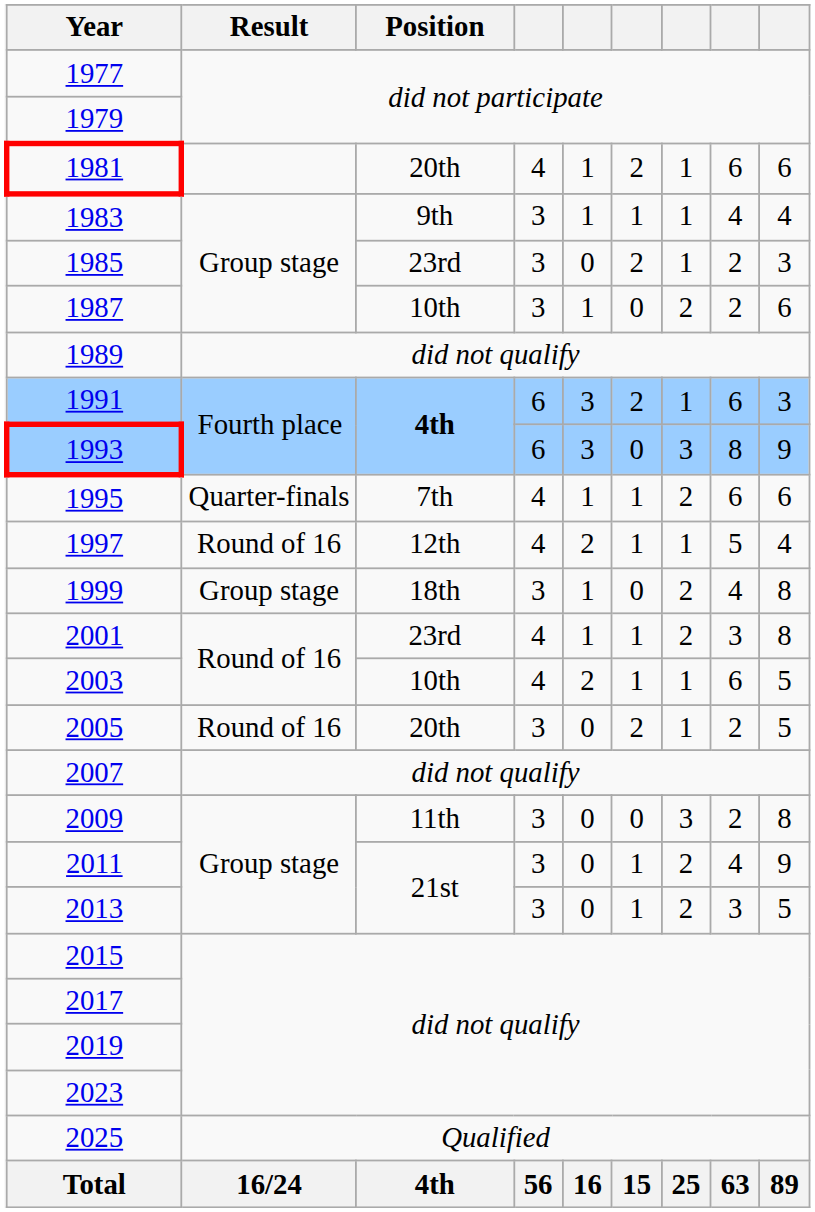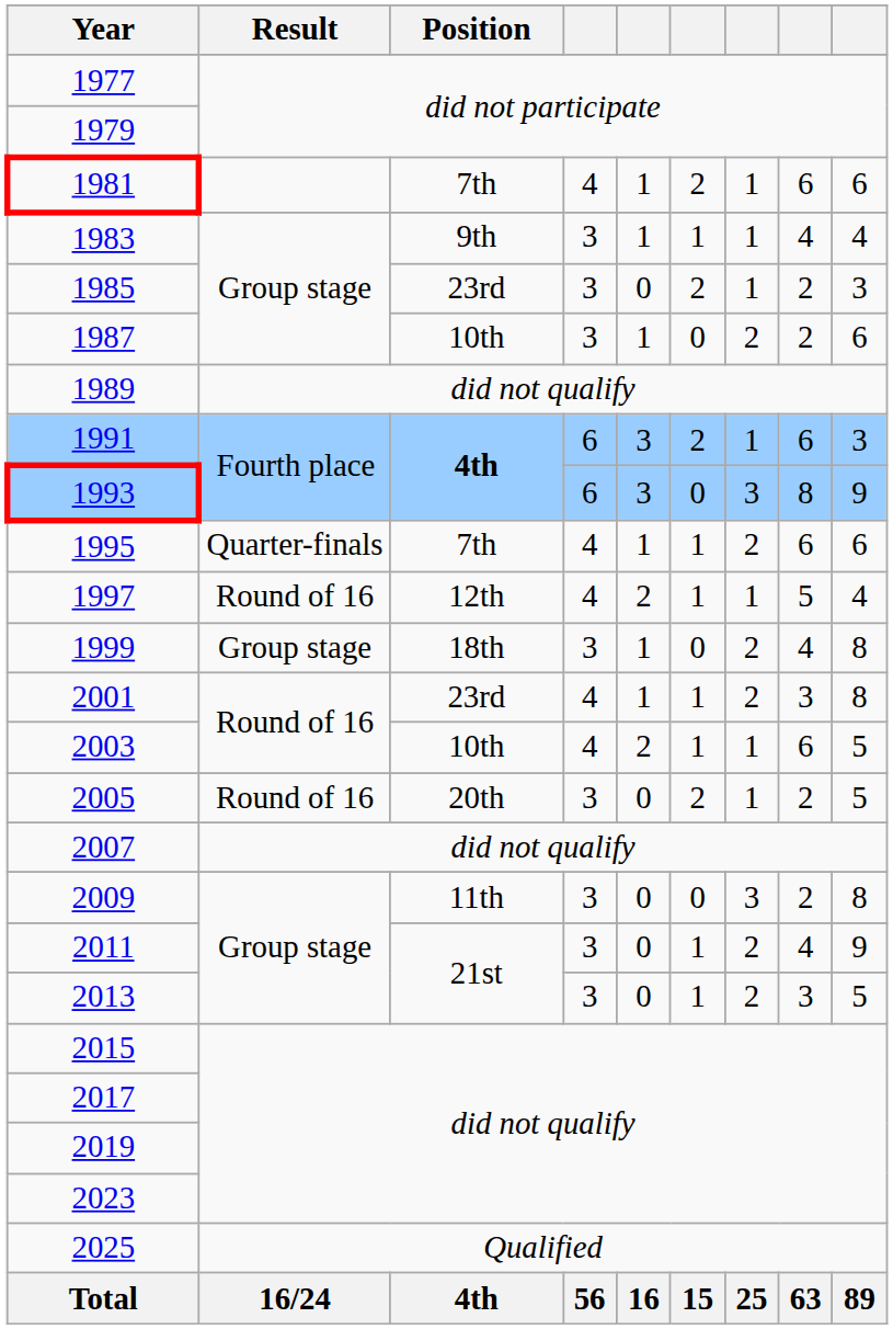 <table class="wikitable" style="text-align: center;">
 <tr>
 <th width="90">Year</th>
 <th>Result</th>
 <th width="80">Position</th>
 <th width="20"></th>
 <th width="20"></th>
 <th width="20"></th>
 <th width="20"></th>
 <th width="20"></th>
 <th width="20"></th>
 </tr>
 <tr>
 <td> <a href='#'>1977</a></td>
 <td rowspan=2 colspan=8><em>did not participate</em></td>
 </tr>
 <tr>
 <td> <a href='#'>1979</a></td>
 </tr>
 <tr>
 <td style="border: 3px solid red"> <a href='#'>1981</a></td>
 <td></td>
-<td>20th</td>
+<td>7th</td>
 <td>4</td>
 <td>1</td>
 <td>2</td>
 <td>1</td>
 <td>6</td>
 <td>6</td>
 </tr>
 <tr>
 <td> <a href='#'>1983</a></td>
 <td rowspan=3>Group stage</td>
 <td>9th</td>
 <td>3</td>
 <td>1</td>
 <td>1</td>
 <td>1</td>
 <td>4</td>
 <td>4</td>
 </tr>
 <tr>
 <td> <a href='#'>1985</a></td>
 <td>23rd</td>
 <td>3</td>
 <td>0</td>
 <td>2</td>
 <td>1</td>
 <td>2</td>
 <td>3</td>
 </tr>
 <tr>
 <td> <a href='#'>1987</a></td>
 <td>10th</td>
 <td>3</td>
 <td>1</td>
 <td>0</td>
 <td>2</td>
 <td>2</td>
 <td>6</td>
 </tr>
 <tr>
 <td> <a href='#'>1989</a></td>
 <td colspan=8><em>did not qualify</em></td>
 </tr>
 <tr style="background:#9acdff;">
 <td> <a href='#'>1991</a></td>
 <td rowspan=2>Fourth place</td>
 <td rowspan=2><strong>4th</strong></td>
 <td>6</td>
 <td>3</td>
 <td>2</td>
 <td>1</td>
 <td>6</td>
 <td>3</td>
 </tr>
 <tr style="background:#9acdff;">
 <td style="border: 3px solid red"> <a href='#'>1993</a></td>
 <td>6</td>
 <td>3</td>
 <td>0</td>
 <td>3</td>
 <td>8</td>
 <td>9</td>
 </tr>
 <tr>
 <td> <a href='#'>1995</a></td>
 <td>Quarter-finals</td>
 <td>7th</td>
 <td>4</td>
 <td>1</td>
 <td>1</td>
 <td>2</td>
 <td>6</td>
 <td>6</td>
 </tr>
 <tr>
 <td> <a href='#'>1997</a></td>
 <td>Round of 16</td>
 <td>12th</td>
 <td>4</td>
 <td>2</td>
 <td>1</td>
 <td>1</td>
 <td>5</td>
 <td>4</td>
 </tr>
 <tr>
 <td> <a href='#'>1999</a></td>
 <td>Group stage</td>
 <td>18th</td>
 <td>3</td>
 <td>1</td>
 <td>0</td>
 <td>2</td>
 <td>4</td>
 <td>8</td>
 </tr>
 <tr>
 <td> <a href='#'>2001</a></td>
 <td rowspan=2>Round of 16</td>
 <td>23rd</td>
 <td>4</td>
 <td>1</td>
 <td>1</td>
 <td>2</td>
 <td>3</td>
 <td>8</td>
 </tr>
 <tr>
 <td> <a href='#'>2003</a></td>
 <td>10th</td>
 <td>4</td>
 <td>2</td>
 <td>1</td>
 <td>1</td>
 <td>6</td>
 <td>5</td>
 </tr>
 <tr>
 <td> <a href='#'>2005</a></td>
 <td>Round of 16</td>
 <td>20th</td>
 <td>3</td>
 <td>0</td>
 <td>2</td>
 <td>1</td>
 <td>2</td>
 <td>5</td>
 </tr>
 <tr>
 <td> <a href='#'>2007</a></td>
 <td colspan=8><em>did not qualify</em></td>
 </tr>
 <tr>
 <td> <a href='#'>2009</a></td>
 <td rowspan=3>Group stage</td>
 <td>11th</td>
 <td>3</td>
 <td>0</td>
 <td>0</td>
 <td>3</td>
 <td>2</td>
 <td>8</td>
 </tr>
 <tr>
 <td> <a href='#'>2011</a></td>
 <td rowspan=2>21st</td>
 <td>3</td>
 <td>0</td>
 <td>1</td>
 <td>2</td>
 <td>4</td>
 <td>9</td>
 </tr>
 <tr>
 <td> <a href='#'>2013</a></td>
 <td>3</td>
 <td>0</td>
 <td>1</td>
 <td>2</td>
 <td>3</td>
 <td>5</td>
 </tr>
 <tr>
 <td> <a href='#'>2015</a></td>
 <td rowspan=4 colspan=8><em>did not qualify</em></td>
 </tr>
 <tr>
 <td> <a href='#'>2017</a></td>
 </tr>
 <tr>
 <td> <a href='#'>2019</a></td>
 </tr>
 <tr>
 <td> <a href='#'>2023</a></td>
 </tr>
 <tr>
 <td> <a href='#'>2025</a></td>
 <td colspan=8><em>Qualified</em></td>
 </tr>
 <tr>
 <th><strong>Total</strong></th>
 <th>16/24</th>
 <th><strong>4th</strong></th>
 <th>56</th>
 <th>16</th>
 <th>15</th>
 <th>25</th>
 <th>63</th>
 <th>89</th>
 </tr>
 </table>
